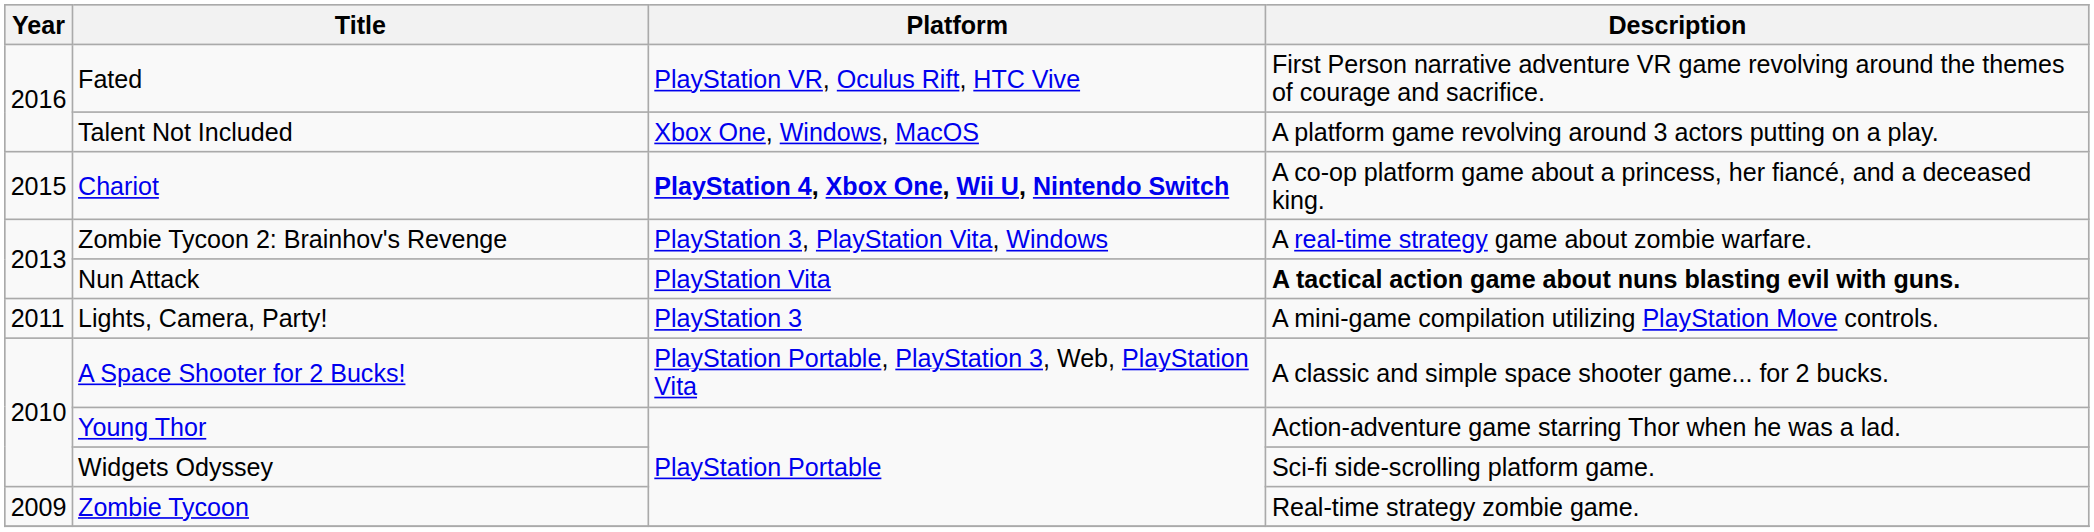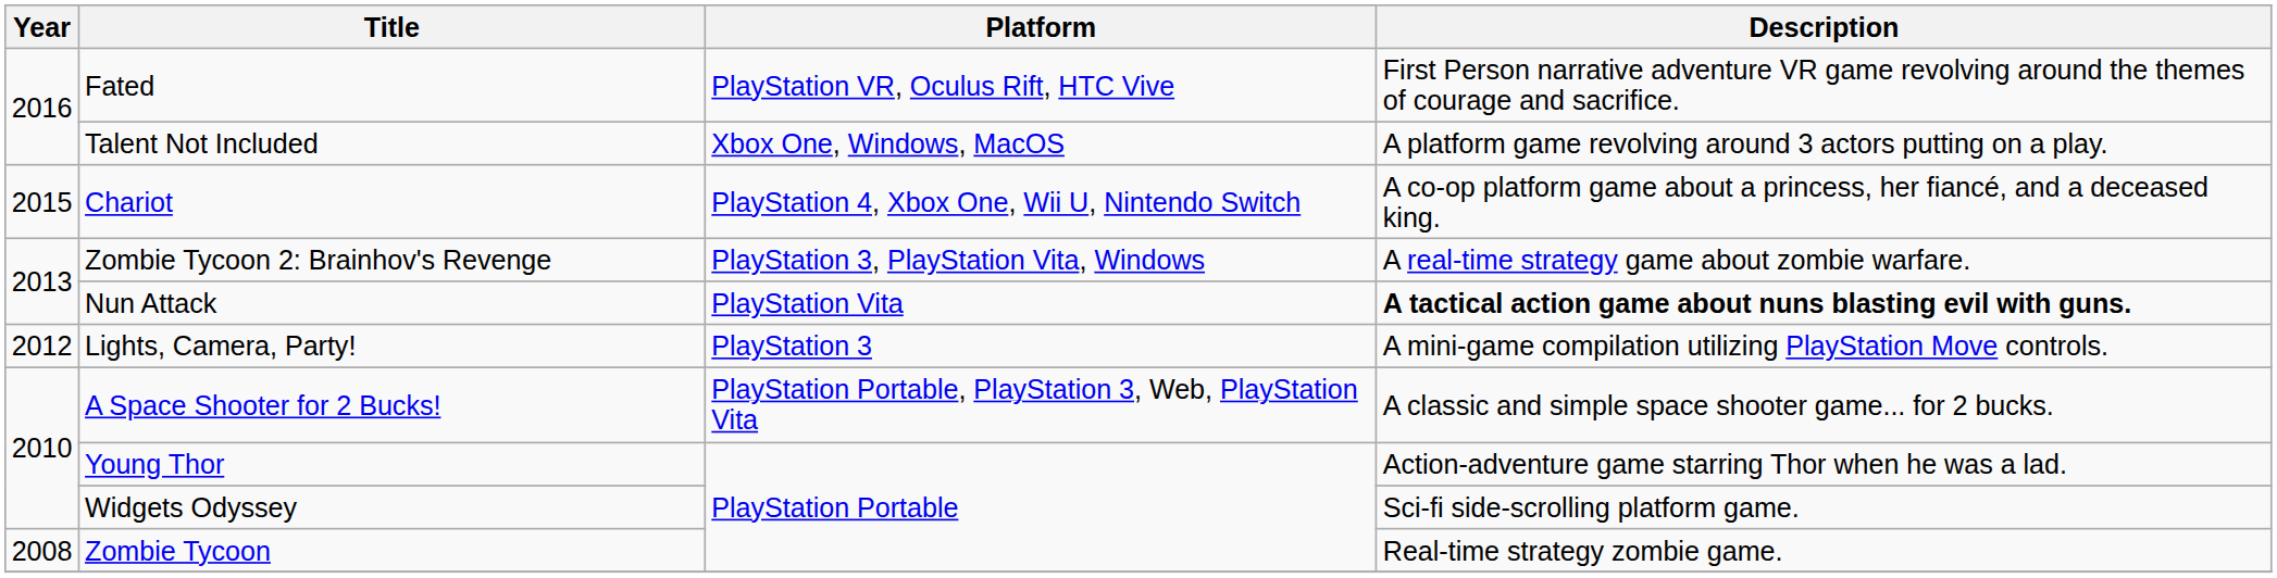 <table class="sortable wikitable" style="font-size: 95%; width: 100%;">
 <tr>
 <th width=2%>Year</th>
 <th width=28%>Title</th>
 <th width=30%>Platform</th>
 <th width=40%>Description</th>
 </tr>
 <tr>
 <td rowspan="2">2016</td>
 <td>Fated</td>
 <td><a href='#'>PlayStation VR</a>, <a href='#'>Oculus Rift</a>, <a href='#'>HTC Vive</a></td>
 <td>First Person narrative adventure VR game revolving around the themes of courage and sacrifice.</td>
 </tr>
 <tr>
 <td>Talent Not Included</td>
 <td><a href='#'>Xbox One</a>, <a href='#'>Windows</a>, <a href='#'>MacOS</a></td>
 <td>A platform game revolving around 3 actors putting on a play.</td>
 </tr>
 <tr>
 <td>2015</td>
 <td><a href='#'>Chariot</a></td>
-<td><strong><a href='#'>PlayStation 4</a>, <a href='#'>Xbox One</a>, <a href='#'>Wii U</a>, <a href='#'>Nintendo Switch</a></strong></td>
+<td><a href='#'>PlayStation 4</a>, <a href='#'>Xbox One</a>, <a href='#'>Wii U</a>, <a href='#'>Nintendo Switch</a></td>
 <td>A co-op platform game about a princess, her fiancé, and a deceased king.</td>
 </tr>
 <tr>
 <td rowspan="2">2013</td>
 <td>Zombie Tycoon 2: Brainhov's Revenge</td>
 <td><a href='#'>PlayStation 3</a>, <a href='#'>PlayStation Vita</a>, <a href='#'>Windows</a></td>
 <td>A <a href='#'>real-time strategy</a> game about zombie warfare.</td>
 </tr>
 <tr>
 <td>Nun Attack</td>
 <td><a href='#'>PlayStation Vita</a></td>
 <td><strong>A tactical action game about nuns blasting evil with guns.</strong></td>
 </tr>
 <tr>
-<td>2011</td>
+<td>2012</td>
 <td>Lights, Camera, Party!</td>
 <td><a href='#'>PlayStation 3</a></td>
 <td>A mini-game compilation utilizing <a href='#'>PlayStation Move</a> controls.</td>
 </tr>
 <tr>
 <td rowspan="3">2010</td>
 <td><a href='#'>A Space Shooter for 2 Bucks!</a></td>
 <td><a href='#'>PlayStation Portable</a>, <a href='#'>PlayStation 3</a>, Web, <a href='#'>PlayStation Vita</a></td>
 <td>A classic and simple space shooter game... for 2 bucks.</td>
 </tr>
 <tr>
 <td><a href='#'>Young Thor</a></td>
 <td rowspan="3"><a href='#'>PlayStation Portable</a></td>
 <td>Action-adventure game starring Thor when he was a lad.</td>
 </tr>
 <tr>
 <td>Widgets Odyssey</td>
 <td>Sci-fi side-scrolling platform game.</td>
 </tr>
 <tr>
-<td>2009</td>
+<td>2008</td>
 <td><a href='#'>Zombie Tycoon</a></td>
 <td>Real-time strategy zombie game.</td>
 </tr>
 <tr>
 </tr>
 </table>
